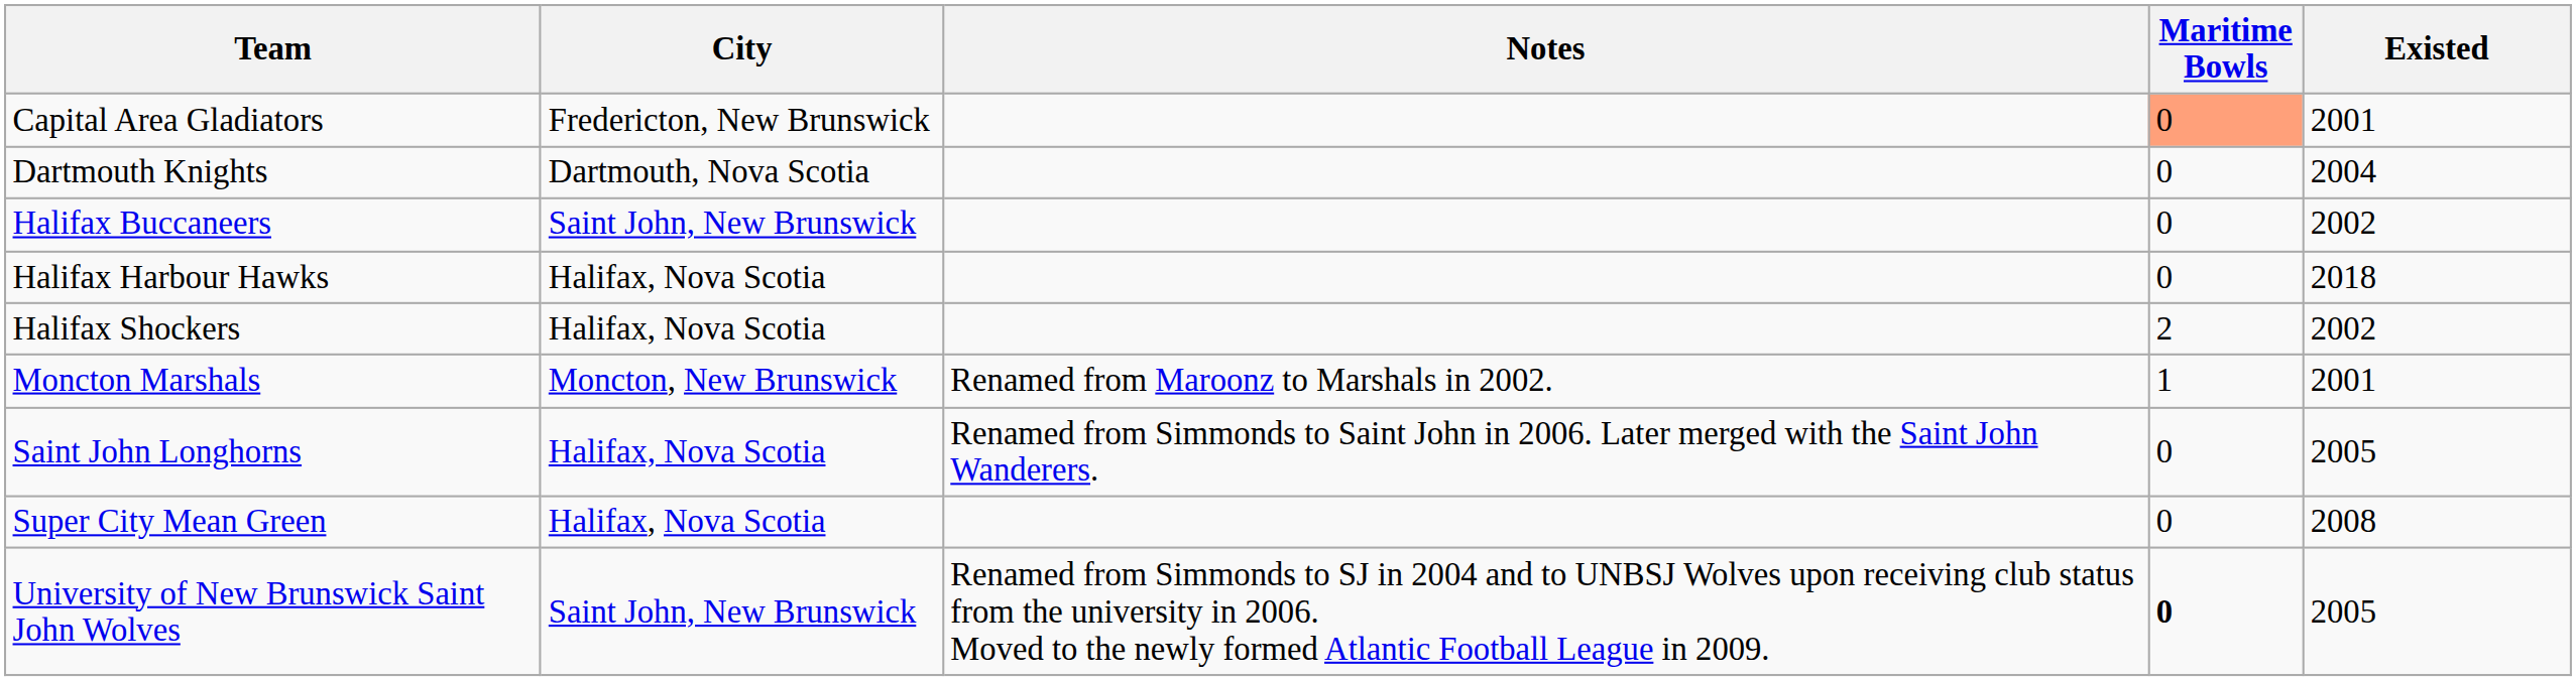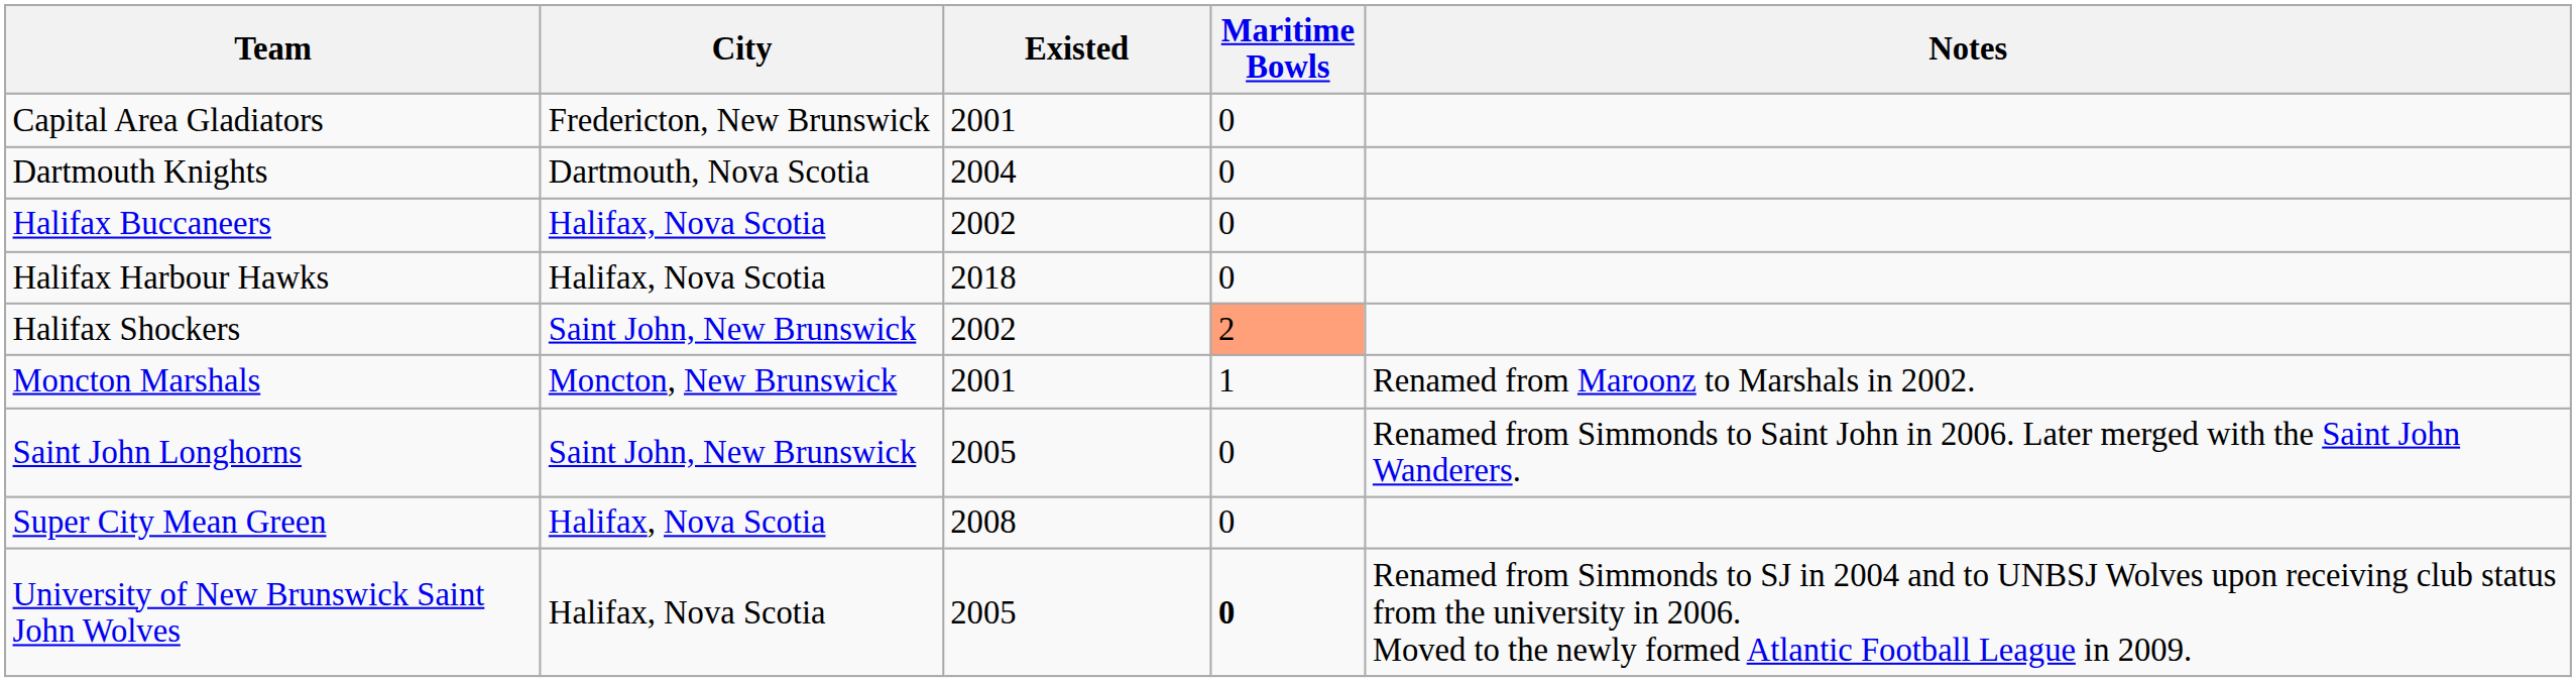 <table class="wikitable">
 <tr>
 <th bgcolor="#DDDDFF" width="20%">Team</th>
 <th bgcolor="#DDDDFF" width="15%">City</th>
+<th bgcolor="#DDDDFF" width="10%">Existed</th>
+<th bgcolor="#DDDDFF" width="5%"><a href='#'>Maritime Bowls</a></th>
 <th bgcolor="#DDDDFF" width="45%">Notes</th>
-<th bgcolor="#DDDDFF" width="5%"><a href='#'>Maritime Bowls</a></th>
-<th bgcolor="#DDDDFF" width="10%">Existed</th>
 </tr>
 <tr>
 <td>Capital Area Gladiators</td>
 <td>Fredericton, New Brunswick</td>
+<td>2001</td>
+<td>0</td>
 <td></td>
-<td style="background: lightsalmon;">0</td>
-<td>2001</td>
 </tr>
 <tr>
 <td>Dartmouth Knights</td>
 <td>Dartmouth, Nova Scotia</td>
+<td>2004</td>
+<td>0</td>
 <td></td>
-<td>0</td>
-<td>2004</td>
 </tr>
 <tr>
 <td><a href='#'>Halifax Buccaneers</a></td>
-<td><a href='#'>Saint John, New Brunswick</a></td>
+<td><a href='#'>Halifax, Nova Scotia</a></td>
+<td>2002</td>
+<td>0</td>
 <td></td>
-<td>0</td>
-<td>2002</td>
 </tr>
 <tr>
 <td>Halifax Harbour Hawks</td>
 <td>Halifax, Nova Scotia</td>
+<td>2018</td>
+<td>0</td>
 <td></td>
-<td>0</td>
-<td>2018</td>
 </tr>
 <tr>
 <td>Halifax Shockers</td>
-<td>Halifax, Nova Scotia</td>
+<td><a href='#'>Saint John, New Brunswick</a></td>
+<td>2002</td>
+<td style="background: lightsalmon;">2</td>
 <td></td>
-<td>2</td>
-<td>2002</td>
 </tr>
 <tr>
 <td><a href='#'>Moncton Marshals</a></td>
 <td><a href='#'>Moncton</a>, <a href='#'>New Brunswick</a></td>
+<td>2001</td>
+<td>1</td>
 <td>Renamed from <a href='#'>Maroonz</a> to Marshals in 2002.</td>
-<td>1</td>
-<td>2001</td>
 </tr>
 <tr>
 <td><a href='#'>Saint John Longhorns</a></td>
-<td><a href='#'>Halifax, Nova Scotia</a></td>
+<td><a href='#'>Saint John, New Brunswick</a></td>
+<td>2005</td>
+<td>0</td>
 <td>Renamed from Simmonds to Saint John in 2006. Later merged with the <a href='#'>Saint John Wanderers</a>.</td>
-<td>0</td>
-<td>2005</td>
 </tr>
 <tr>
 <td><a href='#'>Super City Mean Green</a></td>
 <td><a href='#'>Halifax</a>, <a href='#'>Nova Scotia</a></td>
+<td>2008</td>
+<td>0</td>
 <td></td>
-<td>0</td>
-<td>2008</td>
 </tr>
 <tr>
 <td><a href='#'>University of New Brunswick Saint John Wolves</a></td>
-<td><a href='#'>Saint John, New Brunswick</a></td>
+<td>Halifax, Nova Scotia</td>
+<td>2005</td>
+<td><strong>0</strong></td>
 <td>Renamed from Simmonds to SJ in 2004 and to UNBSJ Wolves upon receiving club status from the university in 2006.<br>Moved to the newly formed <a href='#'>Atlantic Football League</a> in 2009.</td>
-<td><strong>0</strong></td>
-<td>2005</td>
 </tr>
 </table>
